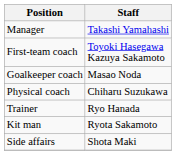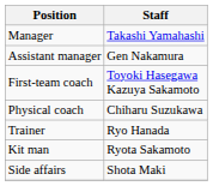 <table class="wikitable">
 <tr>
 <th>Position</th>
 <th>Staff</th>
 </tr>
 <tr>
 <td>Manager</td>
 <td> <a href='#'>Takashi Yamahashi</a></td>
 </tr>
 <tr>
+<td>Assistant manager</td>
+<td> Gen Nakamura</td>
+</tr>
+<tr>
 <td>First-team coach</td>
 <td> <a href='#'>Toyoki Hasegawa</a> <br>   Kazuya Sakamoto</td>
-</tr>
-<tr>
-<td>Goalkeeper coach</td>
-<td> Masao Noda</td>
 </tr>
 <tr>
 <td>Physical coach</td>
 <td> Chiharu Suzukawa</td>
 </tr>
 <tr>
 <td>Trainer</td>
 <td> Ryo Hanada</td>
 </tr>
 <tr>
 <td>Kit man</td>
 <td> Ryota Sakamoto</td>
 </tr>
 <tr>
 <td>Side affairs</td>
 <td> Shota Maki</td>
 </tr>
 <tr>
 </tr>
 </table>
